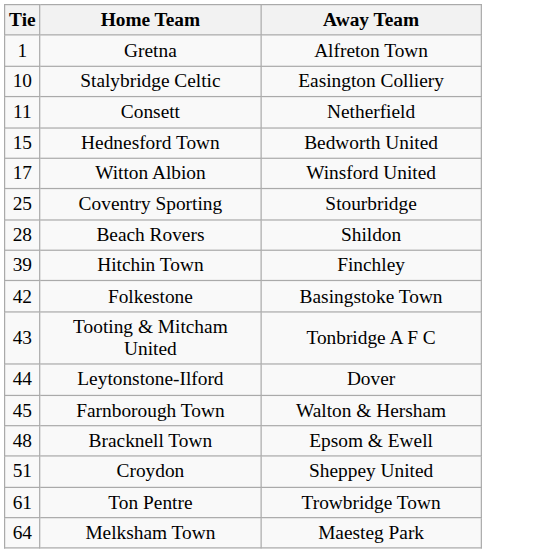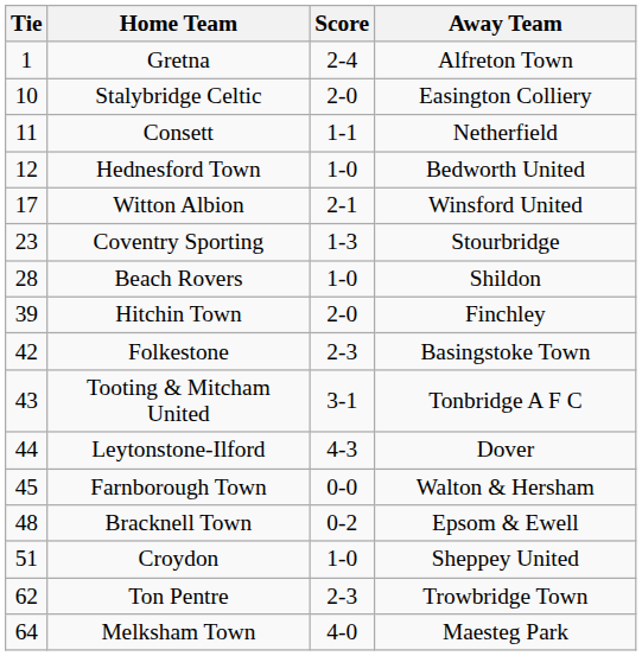 <table class="wikitable" style="text-align:center;">
 <tr>
 <th width=20>Tie</th>
 <th width=175>Home Team</th>
+<th width=20>Score</th>
 <th width=175>Away Team</th>
 </tr>
 <tr>
 <td>1</td>
 <td>Gretna</td>
+<td>2-4</td>
 <td>Alfreton Town</td>
 </tr>
 <tr>
 <td>10</td>
 <td>Stalybridge Celtic</td>
+<td>2-0</td>
 <td>Easington Colliery</td>
 </tr>
 <tr>
 <td>11</td>
 <td>Consett</td>
+<td>1-1</td>
 <td>Netherfield</td>
 </tr>
 <tr>
-<td>15</td>
+<td>12</td>
 <td>Hednesford Town</td>
+<td>1-0</td>
 <td>Bedworth United</td>
 </tr>
 <tr>
 <td>17</td>
 <td>Witton Albion</td>
+<td>2-1</td>
 <td>Winsford United</td>
 </tr>
 <tr>
-<td>25</td>
+<td>23</td>
 <td>Coventry Sporting</td>
+<td>1-3</td>
 <td>Stourbridge</td>
 </tr>
 <tr>
 <td>28</td>
 <td>Beach Rovers</td>
+<td>1-0</td>
 <td>Shildon</td>
 </tr>
 <tr>
 <td>39</td>
 <td>Hitchin Town</td>
+<td>2-0</td>
 <td>Finchley</td>
 </tr>
 <tr>
 <td>42</td>
 <td>Folkestone</td>
+<td>2-3</td>
 <td>Basingstoke Town</td>
 </tr>
 <tr>
 <td>43</td>
 <td>Tooting & Mitcham United</td>
+<td>3-1</td>
 <td>Tonbridge A F C</td>
 </tr>
 <tr>
 <td>44</td>
 <td>Leytonstone-Ilford</td>
+<td>4-3</td>
 <td>Dover</td>
 </tr>
 <tr>
 <td>45</td>
 <td>Farnborough Town</td>
+<td>0-0</td>
 <td>Walton & Hersham</td>
 </tr>
 <tr>
 <td>48</td>
 <td>Bracknell Town</td>
+<td>0-2</td>
 <td>Epsom & Ewell</td>
 </tr>
 <tr>
 <td>51</td>
 <td>Croydon</td>
+<td>1-0</td>
 <td>Sheppey United</td>
 </tr>
 <tr>
-<td>61</td>
+<td>62</td>
 <td>Ton Pentre</td>
+<td>2-3</td>
 <td>Trowbridge Town</td>
 </tr>
 <tr>
 <td>64</td>
 <td>Melksham Town</td>
+<td>4-0</td>
 <td>Maesteg Park</td>
 </tr>
 </table>
